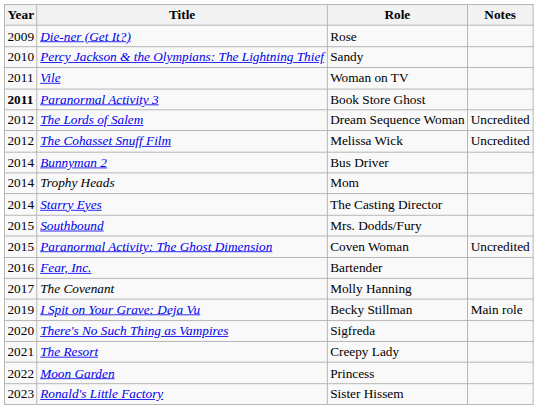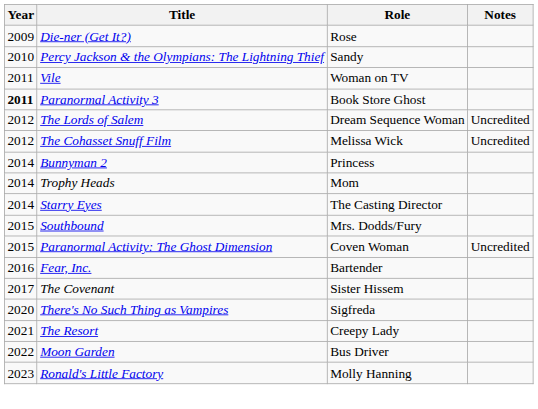 <table class="wikitable">
 <tr>
 <th>Year</th>
 <th>Title</th>
 <th>Role</th>
 <th>Notes</th>
 </tr>
 <tr>
 <td>2009</td>
 <td><em><a href='#'>Die-ner (Get It?)</a></em></td>
 <td>Rose</td>
 <td></td>
 </tr>
 <tr>
 <td>2010</td>
 <td><em><a href='#'>Percy Jackson & the Olympians: The Lightning Thief</a></em></td>
 <td>Sandy</td>
 <td></td>
 </tr>
 <tr>
 <td>2011</td>
 <td><em><a href='#'>Vile</a></em></td>
 <td>Woman on TV</td>
 <td></td>
 </tr>
 <tr>
 <td><strong>2011</strong></td>
 <td><em><a href='#'>Paranormal Activity 3</a></em></td>
 <td>Book Store Ghost</td>
 <td></td>
 </tr>
 <tr>
 <td>2012</td>
 <td><em><a href='#'>The Lords of Salem</a></em></td>
 <td>Dream Sequence Woman</td>
 <td>Uncredited</td>
 </tr>
 <tr>
 <td>2012</td>
 <td><em><a href='#'>The Cohasset Snuff Film</a></em></td>
 <td>Melissa Wick</td>
 <td>Uncredited</td>
 </tr>
 <tr>
 <td>2014</td>
 <td><em><a href='#'>Bunnyman 2</a></em></td>
-<td>Bus Driver</td>
+<td>Princess</td>
 <td></td>
 </tr>
 <tr>
 <td>2014</td>
 <td><em>Trophy Heads</em></td>
 <td>Mom</td>
 <td></td>
 </tr>
 <tr>
 <td>2014</td>
 <td><em><a href='#'>Starry Eyes</a></em></td>
 <td>The Casting Director</td>
 <td></td>
 </tr>
 <tr>
 <td>2015</td>
 <td><em><a href='#'>Southbound</a></em></td>
 <td>Mrs. Dodds/Fury</td>
 <td></td>
 </tr>
 <tr>
 <td>2015</td>
 <td><em><a href='#'>Paranormal Activity: The Ghost Dimension</a></em></td>
 <td>Coven Woman</td>
 <td>Uncredited</td>
 </tr>
 <tr>
 <td>2016</td>
 <td><em><a href='#'>Fear, Inc.</a></em></td>
 <td>Bartender</td>
 <td></td>
 </tr>
 <tr>
 <td>2017</td>
 <td><em>The Covenant</em></td>
-<td>Molly Hanning</td>
+<td>Sister Hissem</td>
 <td></td>
-</tr>
-<tr>
-<td>2019</td>
-<td><em><a href='#'>I Spit on Your Grave: Deja Vu</a></em></td>
-<td>Becky Stillman</td>
-<td>Main role</td>
 </tr>
 <tr>
 <td>2020</td>
 <td><em><a href='#'>There's No Such Thing as Vampires</a></em></td>
 <td>Sigfreda</td>
 <td></td>
 </tr>
 <tr>
 <td>2021</td>
 <td><em><a href='#'>The Resort</a></em></td>
 <td>Creepy Lady</td>
 <td></td>
 </tr>
 <tr>
 <td>2022</td>
 <td><em><a href='#'>Moon Garden</a></em></td>
-<td>Princess</td>
+<td>Bus Driver</td>
 <td></td>
 </tr>
 <tr>
 <td>2023</td>
 <td><em><a href='#'>Ronald's Little Factory</a></em></td>
-<td>Sister Hissem</td>
+<td>Molly Hanning</td>
 <td></td>
 </tr>
 </table>
